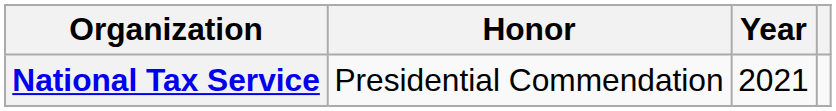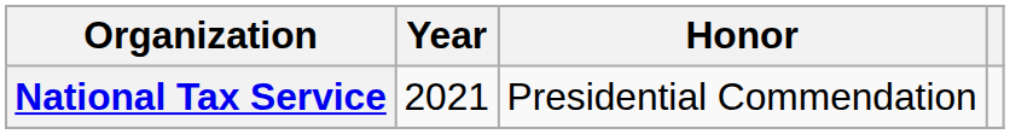 <table class="wikitable plainrowheaders">
 <tr>
 <th scope="col">Organization</th>
+<th scope="col">Year</th>
 <th scope="col">Honor</th>
-<th scope="col">Year</th>
 <th scope="col" class="unsortable"></th>
 </tr>
 <tr>
 <th scope="row"><a href='#'>National Tax Service</a></th>
+<td style="text-align:center">2021</td>
 <td>Presidential Commendation</td>
-<td style="text-align:center">2021</td>
 <td style="text-align:center"></td>
 </tr>
 </table>
